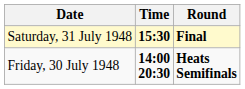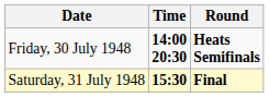 <table class="wikitable">
 <tr>
 <th>Date</th>
 <th>Time</th>
 <th>Round</th>
 </tr>
+<tr>
+<td>Friday, 30 July 1948</td>
+<td><strong>14:00</strong><br><strong>20:30</strong></td>
+<td><strong>Heats</strong><br><strong>Semifinals</strong></td>
+</tr>
 <tr style=background:lemonchiffon>
 <td>Saturday, 31 July 1948</td>
 <td><strong>15:30</strong></td>
 <td><strong>Final</strong></td>
 </tr>
-<tr>
-<td>Friday, 30 July 1948</td>
-<td><strong>14:00</strong><br><strong>20:30</strong></td>
-<td><strong>Heats</strong><br><strong>Semifinals</strong></td>
-</tr>
 </table>
